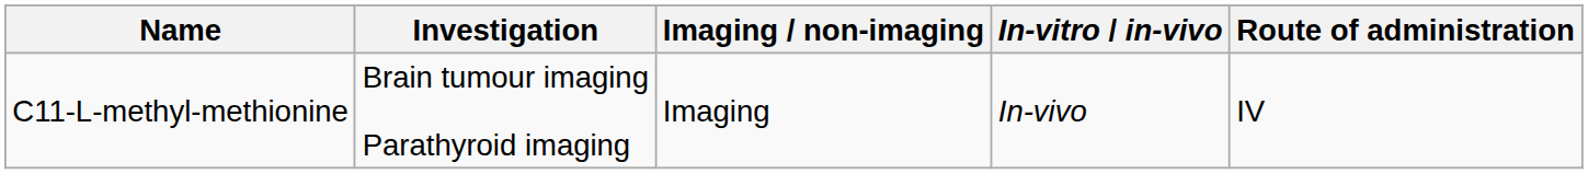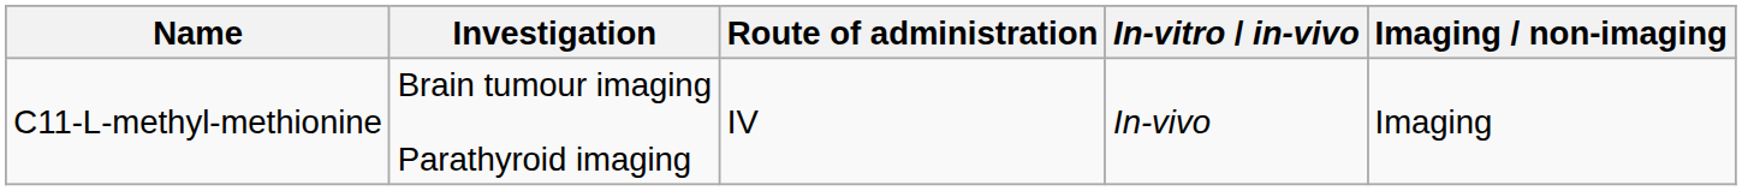 <table class="wikitable" style="font-size:95%">
 <tr>
 <th>Name</th>
 <th>Investigation</th>
+<th>Route of administration</th>
+<th><em>In-vitro</em> / <em>in-vivo</em></th>
 <th>Imaging / non-imaging</th>
-<th><em>In-vitro</em> / <em>in-vivo</em></th>
-<th>Route of administration</th>
 </tr>
 <tr>
 <td>C11-L-methyl-methionine</td>
 <td>Brain tumour imaging<br><br>Parathyroid imaging</td>
+<td>IV</td>
+<td><em>In-vivo</em></td>
 <td>Imaging</td>
-<td><em>In-vivo</em></td>
-<td>IV</td>
 </tr>
 </table>
